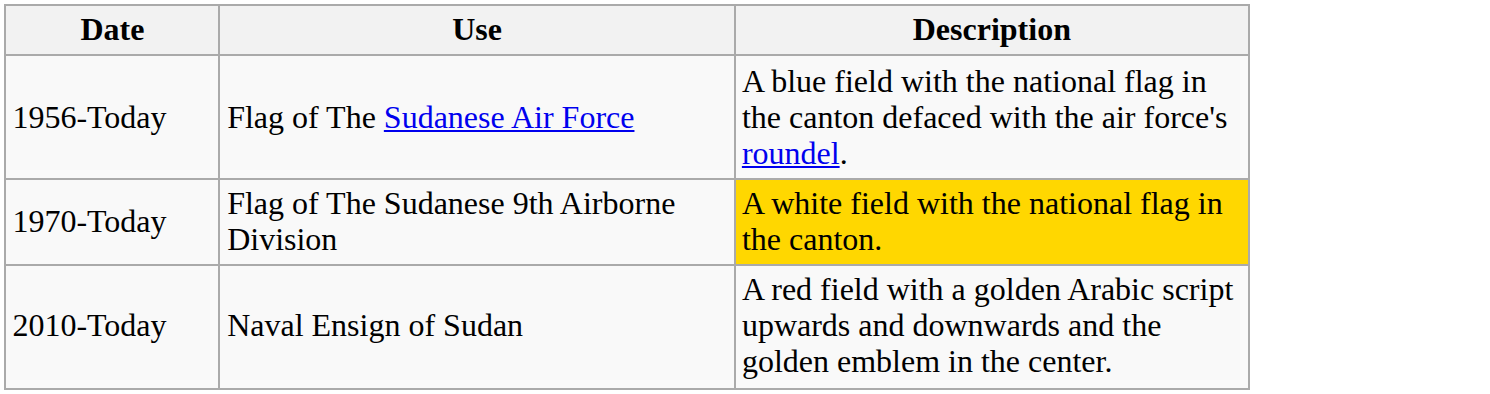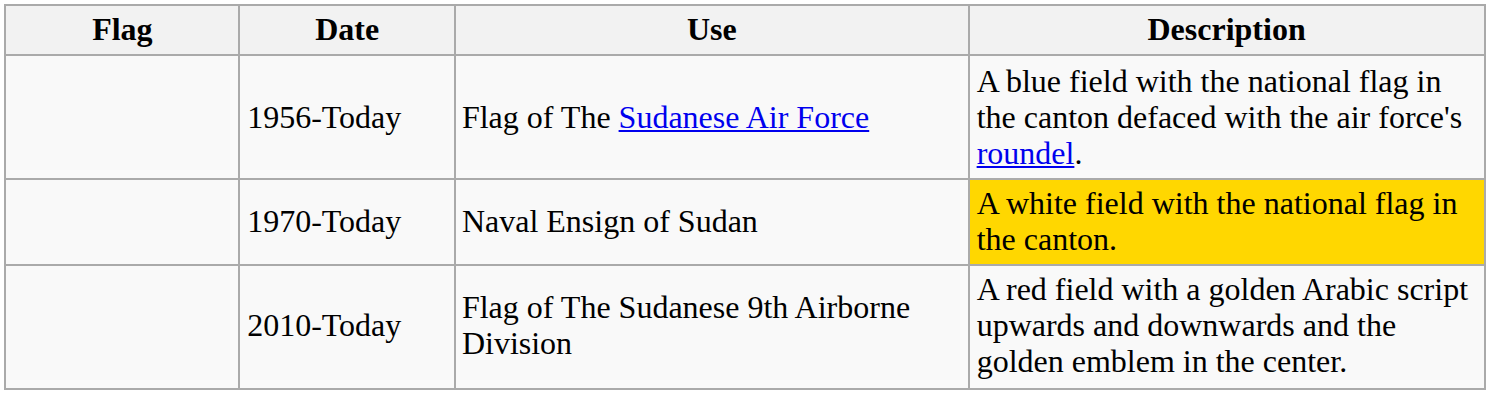 <table class="wikitable">
 <tr>
+<th style="width:110px;">Flag</th>
 <th style="width:100px;">Date</th>
 <th style="width:250px;">Use</th>
 <th style="width:250px;">Description</th>
 </tr>
 <tr>
+<td></td>
 <td>1956-Today</td>
 <td>Flag of The <a href='#'>Sudanese Air Force</a></td>
 <td>A blue field with the national flag in the canton defaced with the air force's <a href='#'>roundel</a>.</td>
 </tr>
 <tr>
+<td></td>
 <td>1970-Today</td>
-<td>Flag of The Sudanese 9th Airborne Division</td>
+<td>Naval Ensign of Sudan</td>
 <td style="background: gold;">A white field with the national flag in the canton.</td>
 </tr>
 <tr>
+<td></td>
 <td>2010-Today</td>
-<td>Naval Ensign of Sudan</td>
+<td>Flag of The Sudanese 9th Airborne Division</td>
 <td>A red field with a golden Arabic script upwards and downwards and the golden emblem in the center.</td>
 </tr>
 </table>
